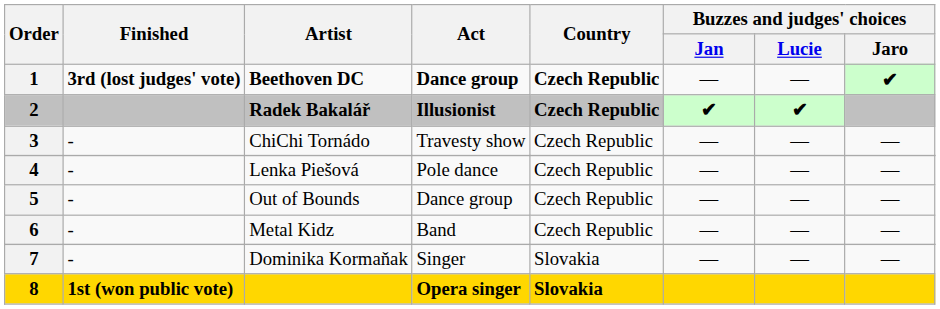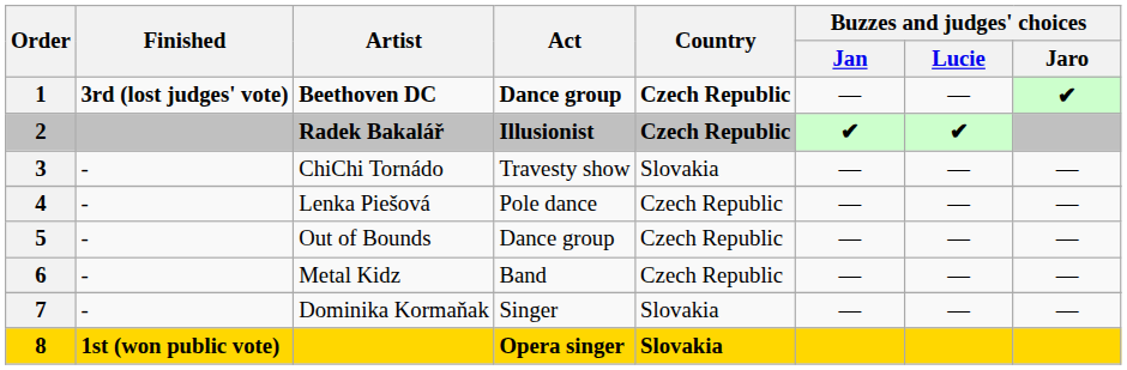 <table class="wikitable">
 <tr>
 <th rowspan=2>Order</th>
 <th rowspan=2>Finished</th>
 <th rowspan=2>Artist</th>
 <th rowspan=2>Act</th>
 <th rowspan=2>Country</th>
 <th colspan=3>Buzzes and judges' choices</th>
 </tr>
 <tr>
 <th width="70"><a href='#'>Jan</a></th>
 <th width="70"><a href='#'>Lucie</a></th>
 <th width="70">Jaro</th>
 </tr>
 <tr>
 <th scope="row">1</th>
 <td><strong>3rd (lost judges' vote)</strong></td>
 <td><strong>Beethoven DC</strong></td>
 <td><strong>Dance group</strong></td>
 <td><strong>Czech Republic</strong></td>
 <td align="center">—</td>
 <td align="center">—</td>
 <td style="background-color:#CFC;text-align:center"><strong>✔</strong></td>
 </tr>
 <tr>
 <th scope="row" style="background-color:silver">2</th>
 <td style="background-color:silver"><strong></strong></td>
 <td style="background-color:silver"><strong>Radek Bakalář</strong></td>
 <td style="background-color:silver"><strong> Illusionist</strong></td>
 <td style="background-color:silver"><strong>Czech Republic</strong></td>
 <td style="background-color:#CFC;text-align:center"><strong>✔</strong></td>
 <td style="background-color:#CFC;text-align:center"><strong>✔</strong></td>
 <td style="background-color:silver"></td>
 </tr>
 <tr>
 <th scope="row">3</th>
 <td>-</td>
 <td>ChiChi Tornádo</td>
 <td>Travesty show</td>
-<td>Czech Republic</td>
+<td>Slovakia</td>
 <td align="center">—</td>
 <td align="center">—</td>
 <td align="center">—</td>
 </tr>
 <tr>
 </tr>
 <tr>
 <th scope="row">4</th>
 <td>-</td>
 <td>Lenka Piešová</td>
 <td>Pole dance</td>
 <td>Czech Republic</td>
 <td align="center">—</td>
 <td align="center">—</td>
 <td align="center">—</td>
 </tr>
 <tr>
 <th scope="row">5</th>
 <td>-</td>
 <td>Out of Bounds</td>
 <td>Dance group</td>
 <td>Czech Republic</td>
 <td align="center">—</td>
 <td align="center">—</td>
 <td align="center">—</td>
 </tr>
 <tr>
 <th scope="row">6</th>
 <td>-</td>
 <td>Metal Kidz</td>
 <td>Band</td>
 <td>Czech Republic</td>
 <td align="center">—</td>
 <td align="center">—</td>
 <td align="center">—</td>
 </tr>
 <tr>
 </tr>
 <tr>
 <th scope="row">7</th>
 <td>-</td>
 <td>Dominika Kormaňak</td>
 <td>Singer</td>
 <td>Slovakia</td>
 <td align="center">—</td>
 <td align="center">—</td>
 <td align="center">—</td>
 </tr>
 <tr>
 <th scope="row" style="background-color:gold">8</th>
 <td style="background-color:gold"><strong>1st (won public vote)</strong></td>
 <td style="background-color:gold"></td>
 <td style="background-color:gold"><strong>Opera singer</strong></td>
 <td style="background-color:gold"><strong>Slovakia</strong></td>
 <td style="background-color:gold"></td>
 <td style="background-color:gold"></td>
 <td style="background-color:gold"></td>
 </tr>
 </table>
